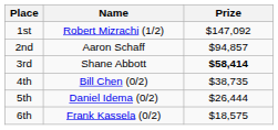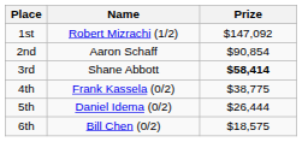 <table class="wikitable">
 <tr>
 <th width="50">Place</th>
 <th width="200">Name</th>
 <th width="125">Prize</th>
 </tr>
 <tr>
 <td align = "center">1st</td>
 <td align = "center"><a href='#'>Robert Mizrachi</a> (1/2)</td>
 <td align = "center">$147,092</td>
 </tr>
 <tr>
 <td align = "center">2nd</td>
 <td align = "center">Aaron Schaff</td>
-<td align = "center">$94,857</td>
+<td align = "center">$90,854</td>
 </tr>
 <tr>
 <td align = "center">3rd</td>
 <td align = "center">Shane Abbott</td>
 <td align = "center"><strong>$58,414</strong></td>
 </tr>
 <tr>
 <td align = "center">4th</td>
-<td align = "center"><a href='#'>Bill Chen</a> (0/2)</td>
-<td align = "center">$38,735</td>
+<td align = "center"><a href='#'>Frank Kassela</a> (0/2)</td>
+<td align = "center">$38,775</td>
 </tr>
 <tr>
 <td align = "center">5th</td>
 <td align = "center"><a href='#'>Daniel Idema</a> (0/2)</td>
 <td align = "center">$26,444</td>
 </tr>
 <tr>
 <td align = "center">6th</td>
-<td align = "center"><a href='#'>Frank Kassela</a> (0/2)</td>
+<td align = "center"><a href='#'>Bill Chen</a> (0/2)</td>
 <td align = "center">$18,575</td>
 </tr>
 </table>
